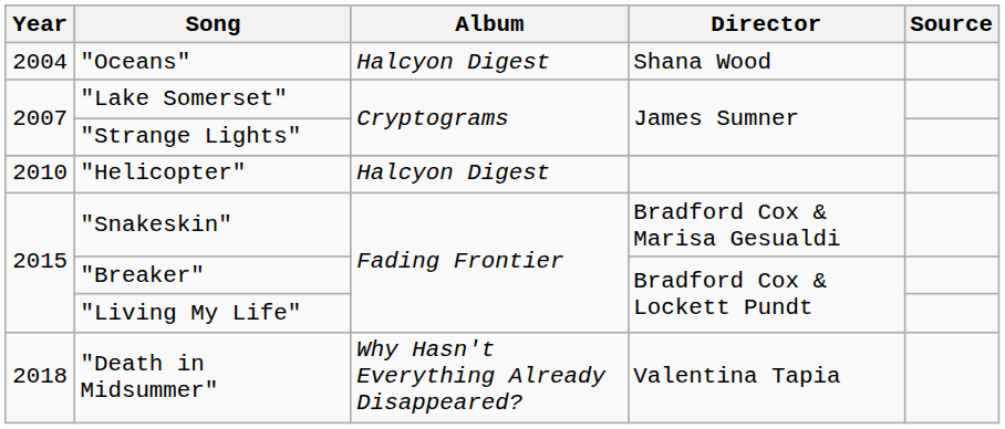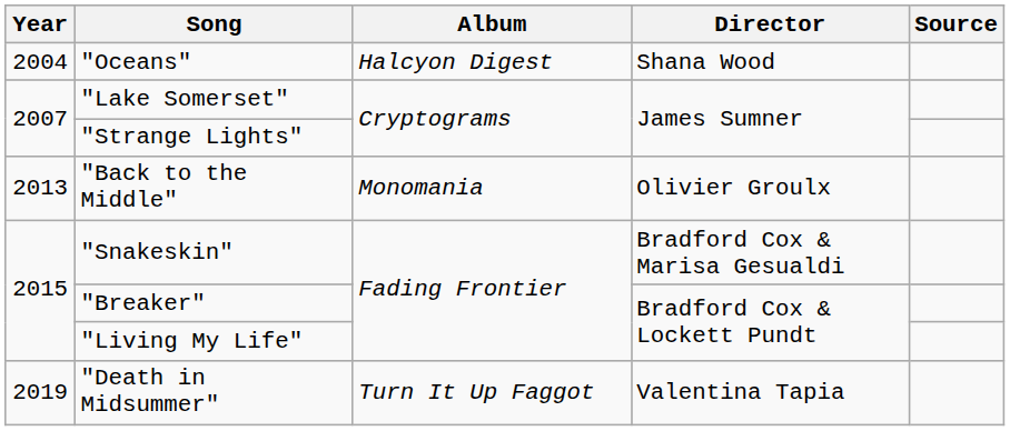 <table class="wikitable">
 <tr>
 <th style="width:33px;">Year</th>
 <th style="width:150px;">Song</th>
 <th style="width:150px;">Album</th>
 <th style="width:150px;">Director</th>
 <th>Source</th>
 </tr>
 <tr>
 <td style="text-align:center;">2004</td>
 <td>"Oceans"</td>
 <td><em>Halcyon Digest</em></td>
 <td>Shana Wood</td>
 <td></td>
 </tr>
 <tr>
 <td style="text-align:center;" rowspan="2">2007</td>
 <td>"Lake Somerset"</td>
 <td rowspan="2"><em>Cryptograms</em></td>
 <td rowspan="2">James Sumner</td>
 <td style="text-align:center;"></td>
 </tr>
 <tr>
 <td>"Strange Lights"</td>
 <td style="text-align:center;"></td>
 </tr>
 <tr>
-<td style="text-align:center;">2010</td>
-<td>"Helicopter"</td>
-<td><em>Halcyon Digest</em></td>
-<td></td>
+<td style="text-align:center;">2013</td>
+<td>"Back to the Middle"</td>
+<td><em>Monomania</em></td>
+<td>Olivier Groulx</td>
 <td></td>
 </tr>
 <tr>
 <td style="text-align:center;" rowspan="3">2015</td>
 <td>"Snakeskin"</td>
 <td rowspan="3"><em>Fading Frontier</em></td>
 <td>Bradford Cox & Marisa Gesualdi</td>
 <td></td>
 </tr>
 <tr>
 <td>"Breaker"</td>
 <td rowspan="2">Bradford Cox & Lockett Pundt</td>
 <td></td>
 </tr>
 <tr>
 <td>"Living My Life"</td>
 <td></td>
 </tr>
 <tr>
-<td style="text-align:center;">2018</td>
+<td style="text-align:center;">2019</td>
 <td>"Death in Midsummer"</td>
-<td><em>Why Hasn't Everything Already Disappeared?</em></td>
+<td><em>Turn It Up Faggot</em></td>
 <td>Valentina Tapia</td>
 <td></td>
 </tr>
 </table>
